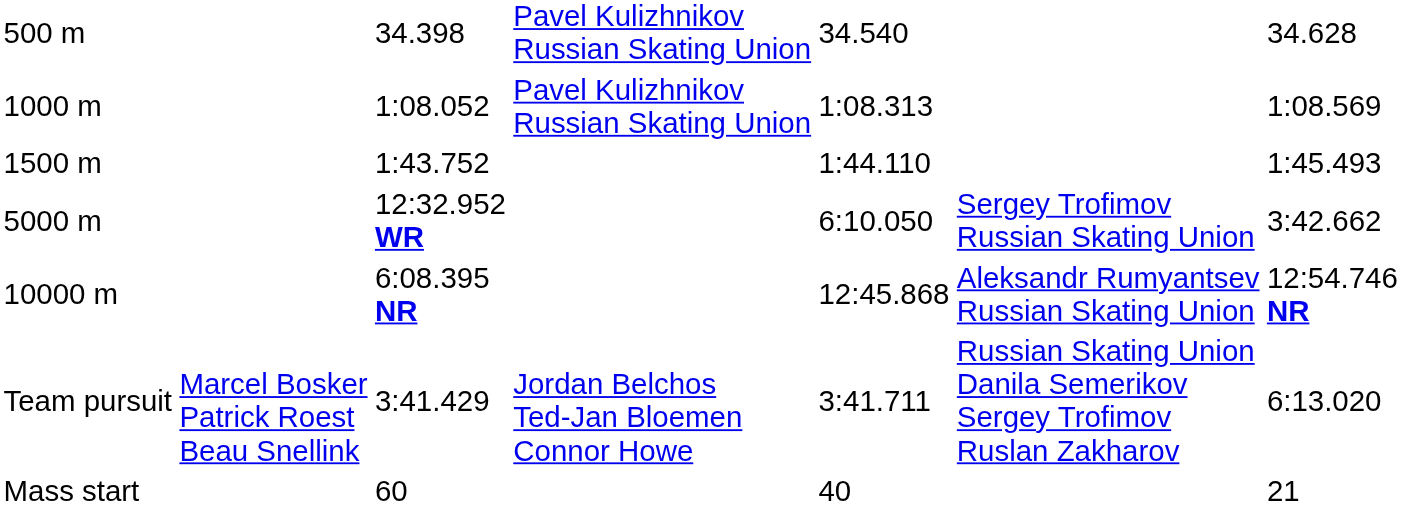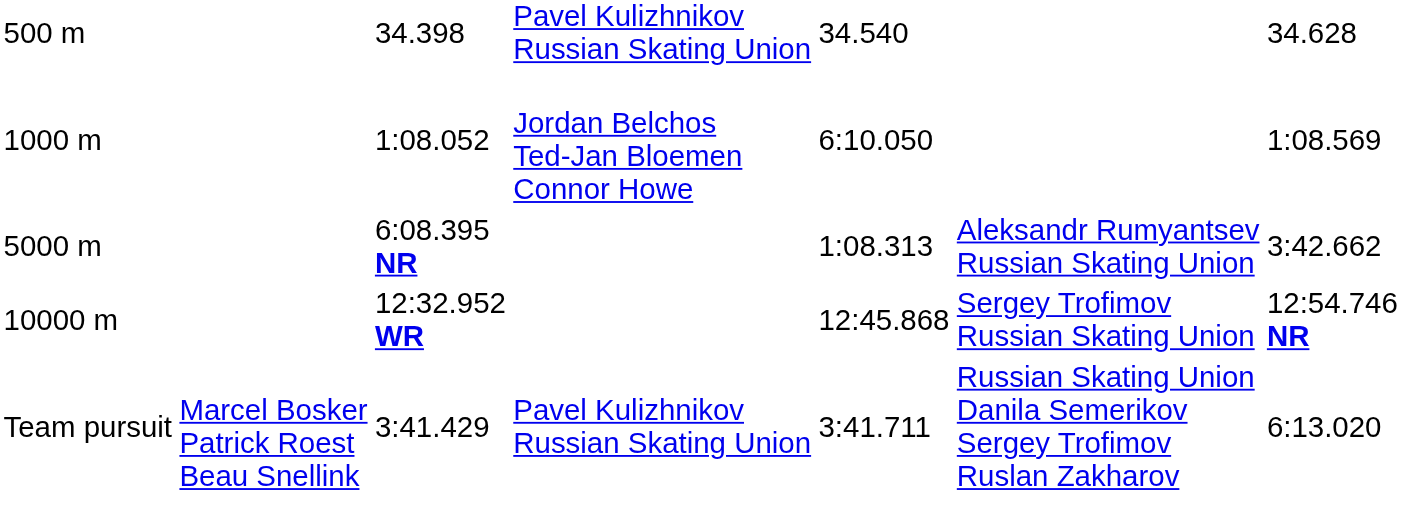 <table>
 <tr>
 <td>500 m<br></td>
 <td></td>
 <td>34.398</td>
 <td><a href='#'>Pavel Kulizhnikov</a><br> <a href='#'>Russian Skating Union</a></td>
 <td>34.540</td>
 <td></td>
 <td>34.628</td>
 </tr>
 <tr>
 <td>1000 m<br></td>
 <td></td>
 <td>1:08.052</td>
-<td><a href='#'>Pavel Kulizhnikov</a><br> <a href='#'>Russian Skating Union</a></td>
-<td>1:08.313</td>
+<td><br><a href='#'>Jordan Belchos</a><br><a href='#'>Ted-Jan Bloemen</a><br><a href='#'>Connor Howe</a></td>
+<td>6:10.050</td>
 <td></td>
 <td>1:08.569</td>
 </tr>
 <tr>
-<td>1500 m<br></td>
-<td></td>
-<td>1:43.752</td>
-<td></td>
-<td>1:44.110</td>
-<td></td>
-<td>1:45.493</td>
-</tr>
-<tr>
 <td>5000 m<br></td>
 <td></td>
-<td>12:32.952<br><strong><a href='#'>WR</a></strong></td>
+<td>6:08.395<br><strong><a href='#'>NR</a></strong></td>
 <td></td>
-<td>6:10.050</td>
-<td><a href='#'>Sergey Trofimov</a><br> <a href='#'>Russian Skating Union</a></td>
+<td>1:08.313</td>
+<td><a href='#'>Aleksandr Rumyantsev</a><br> <a href='#'>Russian Skating Union</a></td>
 <td>3:42.662</td>
 </tr>
 <tr>
 <td>10000 m<br></td>
 <td></td>
-<td>6:08.395<br><strong><a href='#'>NR</a></strong></td>
+<td>12:32.952<br><strong><a href='#'>WR</a></strong></td>
 <td></td>
 <td>12:45.868</td>
-<td><a href='#'>Aleksandr Rumyantsev</a><br> <a href='#'>Russian Skating Union</a></td>
+<td><a href='#'>Sergey Trofimov</a><br> <a href='#'>Russian Skating Union</a></td>
 <td>12:54.746<br><strong><a href='#'>NR</a></strong></td>
 </tr>
 <tr>
 <td>Team pursuit<br></td>
 <td><br><a href='#'>Marcel Bosker</a><br><a href='#'>Patrick Roest</a><br><a href='#'>Beau Snellink</a></td>
 <td>3:41.429</td>
-<td><br><a href='#'>Jordan Belchos</a><br><a href='#'>Ted-Jan Bloemen</a><br><a href='#'>Connor Howe</a></td>
+<td><a href='#'>Pavel Kulizhnikov</a><br> <a href='#'>Russian Skating Union</a></td>
 <td>3:41.711</td>
 <td><a href='#'>Russian Skating Union</a><br><a href='#'>Danila Semerikov</a><br><a href='#'>Sergey Trofimov</a><br><a href='#'>Ruslan Zakharov</a></td>
 <td>6:13.020</td>
 </tr>
-<tr>
-<td>Mass start<br></td>
-<td></td>
-<td>60</td>
-<td></td>
-<td>40</td>
-<td></td>
-<td>21</td>
-</tr>
 </table>
